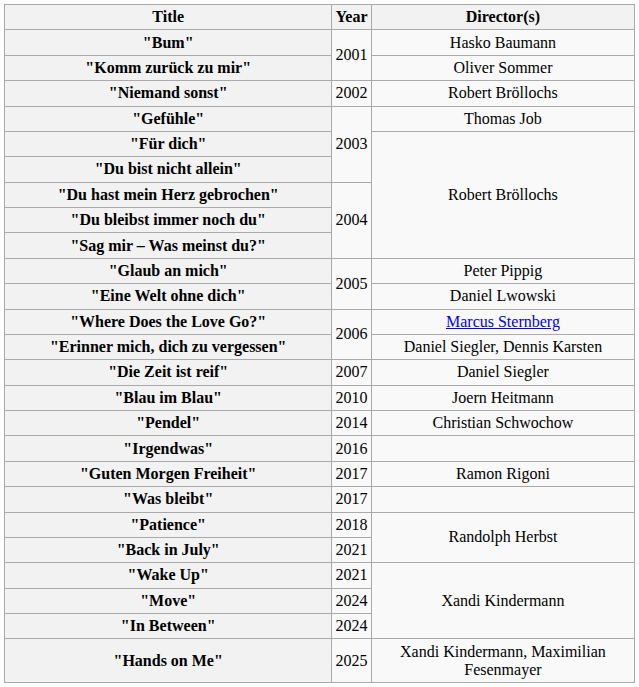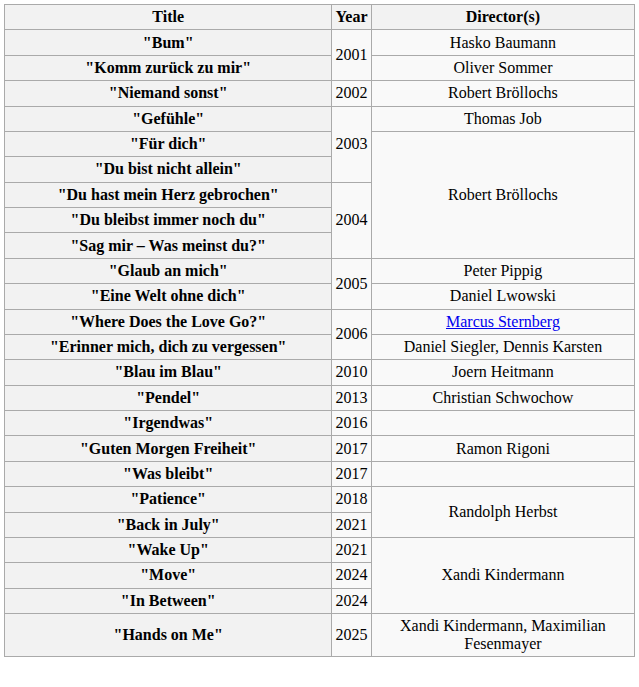 <table class="wikitable plainrowheaders" style="text-align:center;">
 <tr>
 <th scope="col" style="width:20em;">Title</th>
 <th scope="col">Year</th>
 <th scope="col" style="width:16em;">Director(s)</th>
 </tr>
 <tr>
 <th scope="row">"Bum"</th>
 <td rowspan="2">2001</td>
 <td>Hasko Baumann</td>
 </tr>
 <tr>
 <th scope="row">"Komm zurück zu mir"</th>
 <td>Oliver Sommer</td>
 </tr>
 <tr>
 <th scope="row">"Niemand sonst"</th>
 <td>2002</td>
 <td>Robert Bröllochs</td>
 </tr>
 <tr>
 <th scope="row">"Gefühle"</th>
 <td rowspan="3">2003</td>
 <td>Thomas Job</td>
 </tr>
 <tr>
 <th scope="row">"Für dich"</th>
 <td rowspan="5">Robert Bröllochs</td>
 </tr>
 <tr>
 <th scope="row">"Du bist nicht allein"</th>
 </tr>
 <tr>
 <th scope="row">"Du hast mein Herz gebrochen"</th>
 <td rowspan="3">2004</td>
 </tr>
 <tr>
 <th scope="row">"Du bleibst immer noch du"</th>
 </tr>
 <tr>
 <th scope="row">"Sag mir – Was meinst du?"</th>
 </tr>
 <tr>
 <th scope="row">"Glaub an mich"</th>
 <td rowspan="2">2005</td>
 <td>Peter Pippig</td>
 </tr>
 <tr>
 <th scope="row">"Eine Welt ohne dich"</th>
 <td>Daniel Lwowski</td>
 </tr>
 <tr>
 <th scope="row">"Where Does the Love Go?"</th>
 <td rowspan="2">2006</td>
 <td><a href='#'>Marcus Sternberg</a></td>
 </tr>
 <tr>
 <th scope="row">"Erinner mich, dich zu vergessen"</th>
 <td>Daniel Siegler, Dennis Karsten</td>
 </tr>
 <tr>
-<th scope="row">"Die Zeit ist reif"</th>
-<td>2007</td>
-<td>Daniel Siegler</td>
-</tr>
-<tr>
 <th scope="row">"Blau im Blau"</th>
 <td>2010</td>
 <td>Joern Heitmann</td>
 </tr>
 <tr>
 <th scope="row">"Pendel"</th>
-<td>2014</td>
+<td>2013</td>
 <td>Christian Schwochow</td>
 </tr>
 <tr>
 <th scope="row">"Irgendwas"</th>
 <td>2016</td>
 <td></td>
 </tr>
 <tr>
 <th scope="row">"Guten Morgen Freiheit"</th>
 <td>2017</td>
 <td>Ramon Rigoni</td>
 </tr>
 <tr>
 <th scope="row">"Was bleibt"</th>
 <td>2017</td>
 <td></td>
 </tr>
 <tr>
 <th scope="row">"Patience"</th>
 <td>2018</td>
 <td rowspan="2">Randolph Herbst</td>
 </tr>
 <tr>
 <th scope="row">"Back in July"</th>
 <td>2021</td>
 </tr>
 <tr>
 <th scope="row">"Wake Up"</th>
 <td>2021</td>
 <td rowspan="3">Xandi Kindermann</td>
 </tr>
 <tr>
 <th scope="row">"Move"</th>
 <td>2024</td>
 </tr>
 <tr>
 <th scope="row">"In Between"</th>
 <td>2024</td>
 </tr>
 <tr>
 <th scope="row">"Hands on Me"</th>
 <td>2025</td>
 <td>Xandi Kindermann, Maximilian Fesenmayer</td>
 </tr>
 <tr>
 </tr>
 </table>
